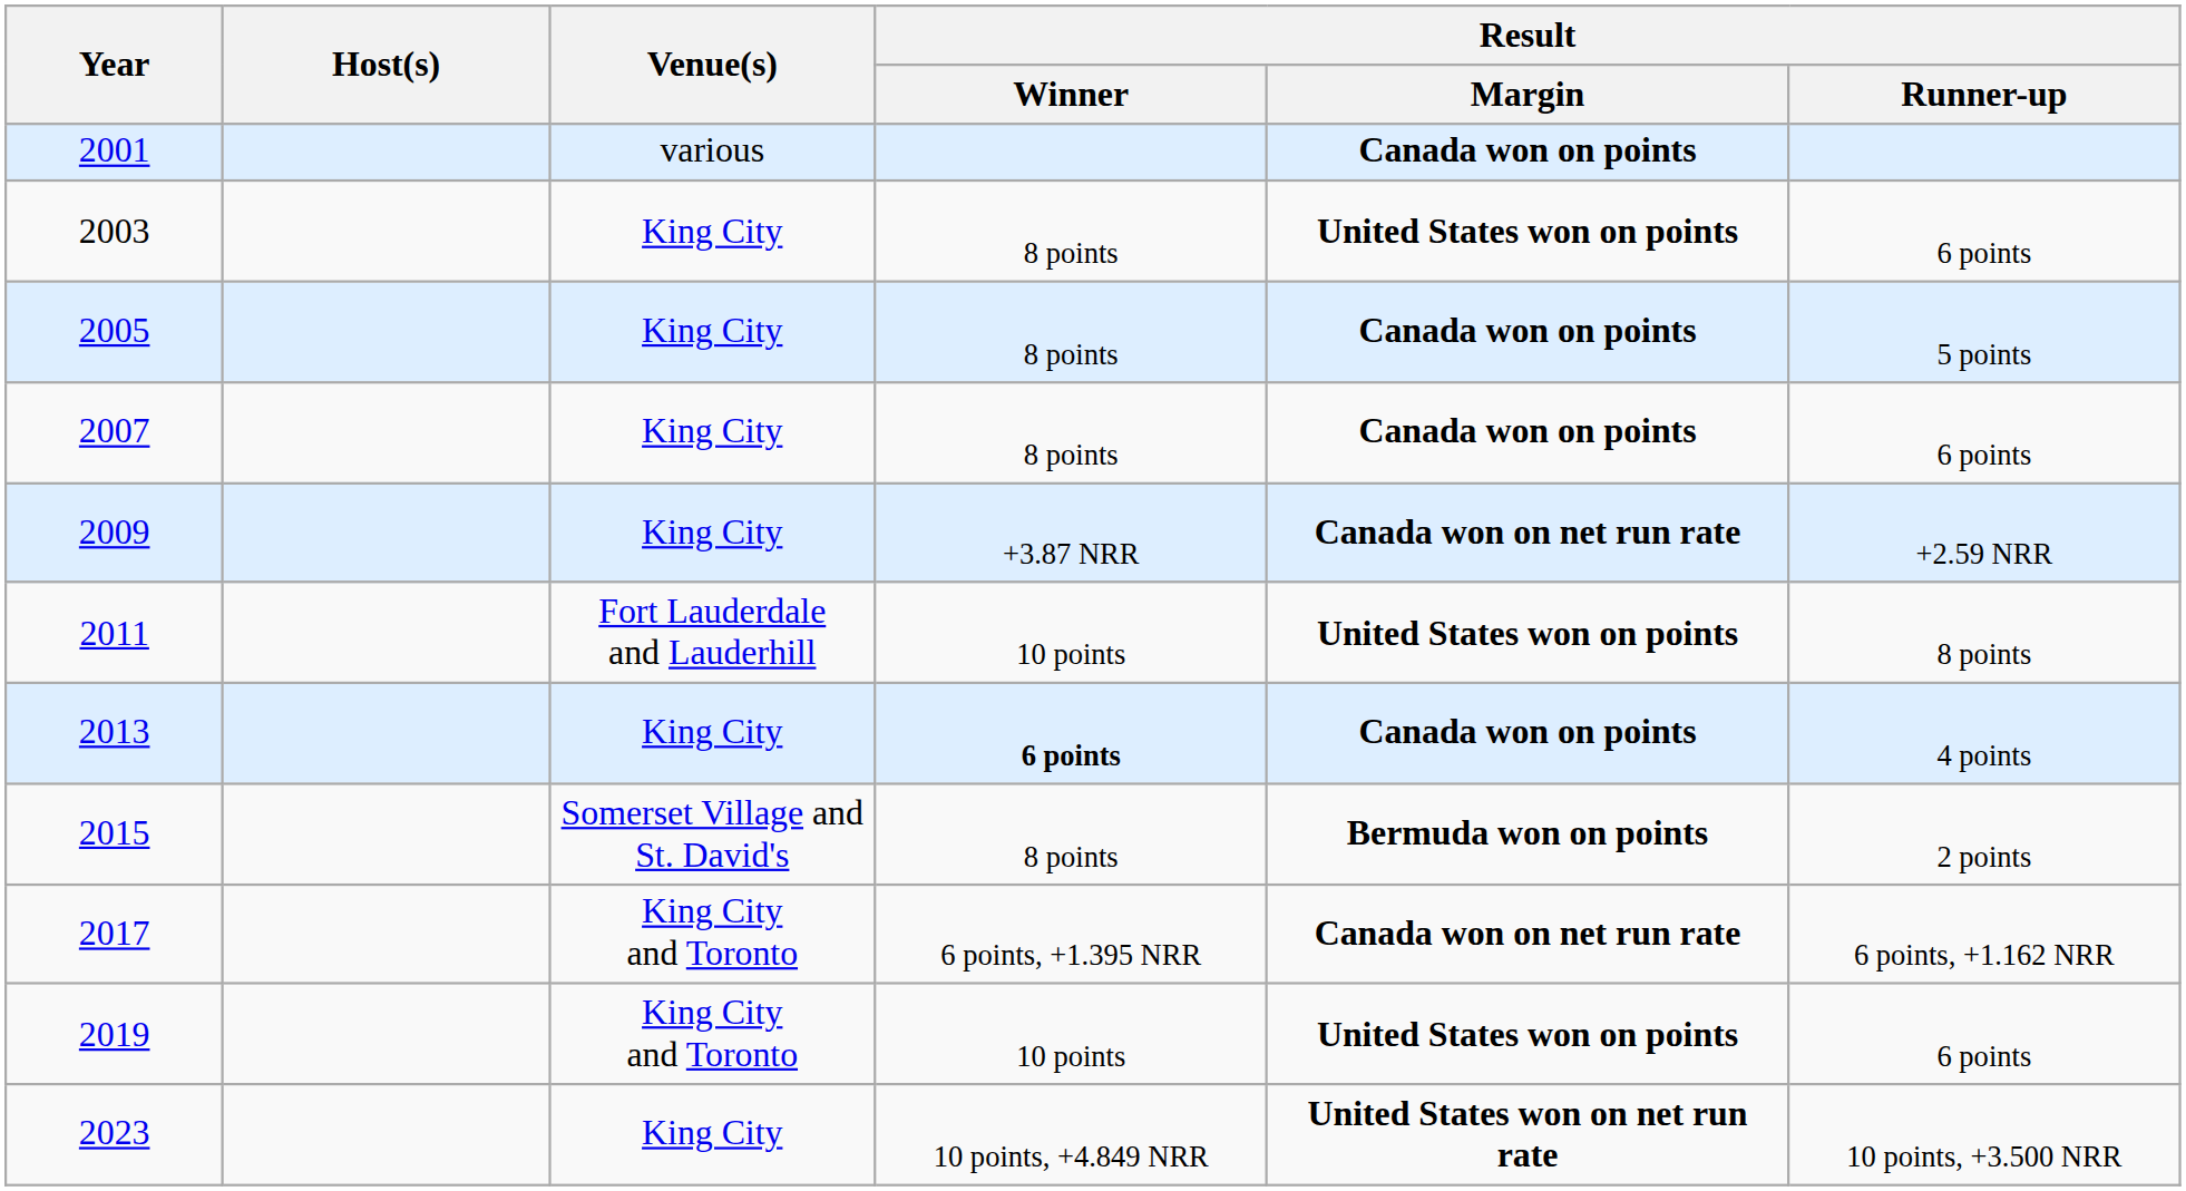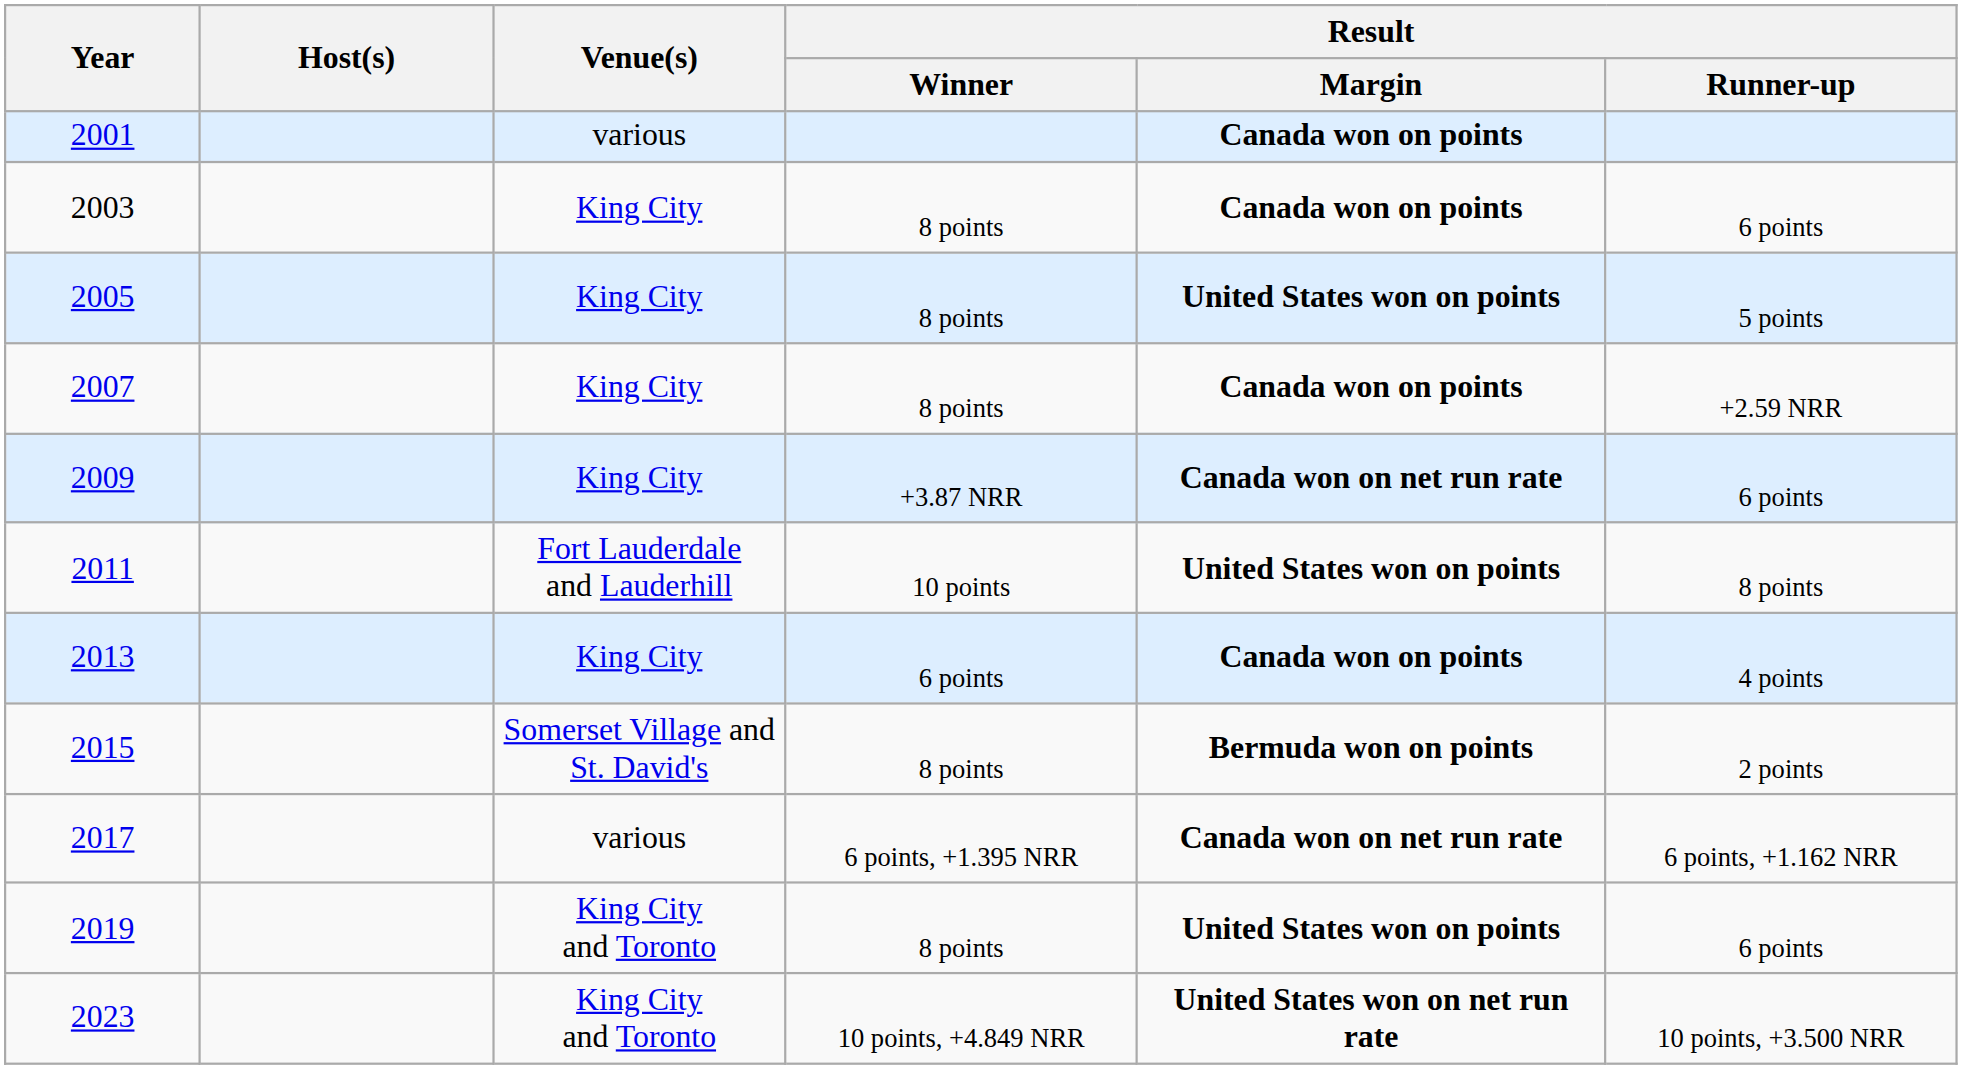 <table class="wikitable" style="font-size:90%; width: 100%; text-align: center;">
 <tr>
 <th rowspan=2 width=10%>Year</th>
 <th rowspan=2 width=15%>Host(s)</th>
 <th rowspan=2 width=15%>Venue(s)</th>
 <th colspan=3>Result</th>
 </tr>
 <tr>
 <th width=18%>Winner</th>
 <th width=24%>Margin</th>
 <th width=18%>Runner-up</th>
 </tr>
 <tr style="background:#ddeeff">
 <td><a href='#'>2001</a></td>
 <td></td>
 <td>various</td>
 <td><br></td>
 <td><strong>Canada won on points</strong><br></td>
 <td><br></td>
 </tr>
 <tr>
 <td>2003</td>
 <td></td>
 <td><a href='#'>King City</a></td>
 <td><br><small>8 points</small></td>
-<td><strong>United States won on points</strong><br></td>
+<td><strong>Canada won on points</strong><br></td>
 <td><br><small>6 points</small></td>
 </tr>
 <tr style="background:#ddeeff">
 <td><a href='#'>2005</a></td>
 <td></td>
 <td><a href='#'>King City</a></td>
 <td><br><small>8 points</small></td>
-<td><strong>Canada won on points</strong><br></td>
+<td><strong>United States won on points</strong><br></td>
 <td><br><small>5 points</small></td>
 </tr>
 <tr>
 <td><a href='#'>2007</a></td>
 <td></td>
 <td><a href='#'>King City</a></td>
 <td><br><small>8 points</small></td>
 <td><strong>Canada won on points</strong><br> </td>
-<td><br><small>6 points</small></td>
+<td><br><small>+2.59 NRR</small></td>
 </tr>
 <tr style="background:#ddeeff">
 <td><a href='#'>2009</a></td>
 <td></td>
 <td><a href='#'>King City</a></td>
 <td><br><small>+3.87 NRR</small></td>
 <td><strong>Canada won on net run rate</strong><br></td>
-<td><br><small>+2.59 NRR</small></td>
+<td><br><small>6 points</small></td>
 </tr>
 <tr>
 <td><a href='#'>2011</a></td>
 <td></td>
 <td><a href='#'>Fort Lauderdale</a><br>and <a href='#'>Lauderhill</a></td>
 <td><br><small>10 points</small></td>
 <td><strong>United States won on points</strong><br></td>
 <td><br><small>8 points</small></td>
 </tr>
 <tr style="background:#ddeeff">
 <td><a href='#'>2013</a></td>
 <td></td>
 <td><a href='#'>King City</a></td>
-<td><strong><br><small>6 points</small></strong></td>
+<td><br><small>6 points</small></td>
 <td><strong>Canada won on points</strong><br></td>
 <td><br><small>4 points</small></td>
 </tr>
 <tr>
 <td><a href='#'>2015</a></td>
 <td></td>
 <td><a href='#'>Somerset Village</a> and <a href='#'>St. David's</a></td>
 <td><br><small>8 points</small></td>
 <td><strong>Bermuda won on points</strong><br></td>
 <td><br><small>2 points</small></td>
 </tr>
 <tr -style="background:#ddeeff">
 <td><a href='#'>2017</a></td>
 <td></td>
-<td><a href='#'>King City</a><br>and <a href='#'>Toronto</a></td>
+<td>various</td>
 <td><br><small>6 points, +1.395 NRR</small></td>
 <td><strong>Canada won on net run rate</strong><br></td>
 <td><br><small>6 points, +1.162 NRR </small></td>
 </tr>
 <tr>
 <td><a href='#'>2019</a></td>
 <td></td>
 <td><a href='#'>King City</a><br>and <a href='#'>Toronto</a></td>
-<td><br><small>10 points</small></td>
+<td><br><small>8 points</small></td>
 <td><strong>United States won on points</strong><br></td>
 <td><br><small>6 points</small></td>
 </tr>
 <tr>
 <td><a href='#'>2023</a></td>
 <td></td>
-<td><a href='#'>King City</a></td>
+<td><a href='#'>King City</a><br>and <a href='#'>Toronto</a></td>
 <td><br><small>10 points, +4.849 NRR</small></td>
 <td><strong>United States won on net run rate</strong><br></td>
 <td><br><small>10 points, +3.500 NRR</small></td>
 </tr>
 </table>
